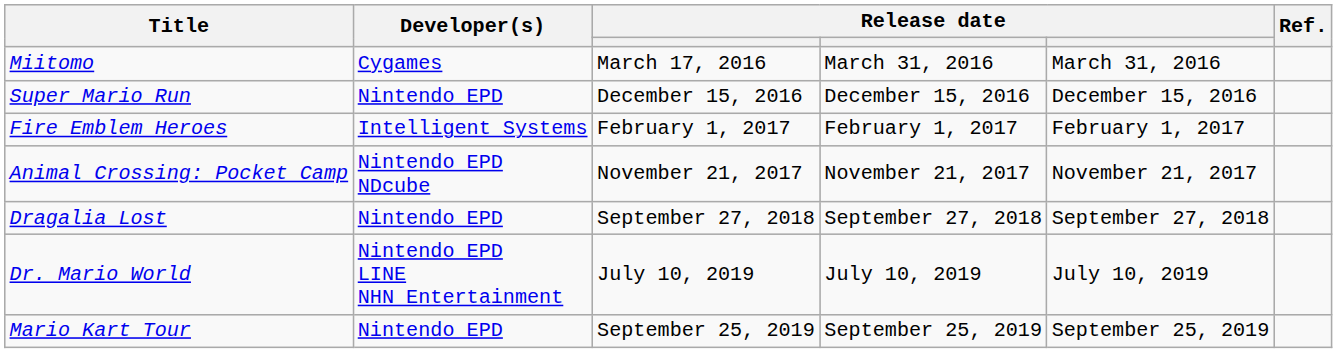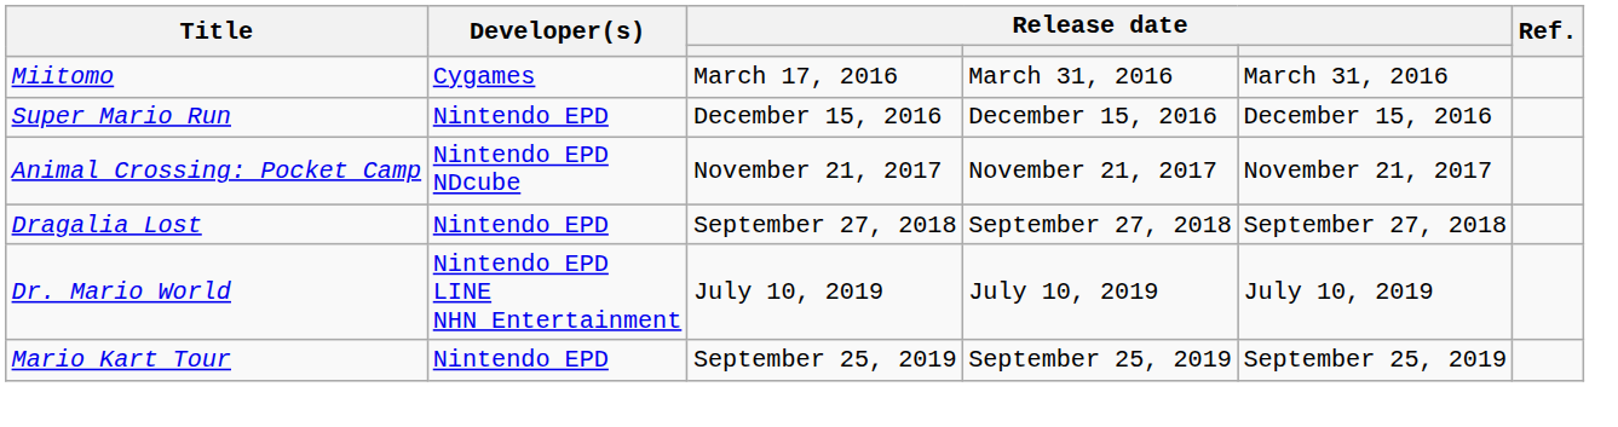 <table class="wikitable plainrowheaders sortable">
 <tr>
 <th rowspan="2">Title</th>
 <th rowspan="2" class="unsortable">Developer(s)</th>
 <th colspan="3">Release date</th>
 <th rowspan="2" class="unsortable">Ref.</th>
 </tr>
 <tr>
 <th data-sort-type="date"></th>
 <th data-sort-type="date"></th>
 <th data-sort-type="date"></th>
 </tr>
 <tr>
 <td><em><a href='#'>Miitomo</a></em></td>
 <td><a href='#'>Cygames</a></td>
 <td>March 17, 2016</td>
 <td>March 31, 2016</td>
 <td>March 31, 2016</td>
 <td></td>
 </tr>
 <tr>
 <td><em><a href='#'>Super Mario Run</a></em></td>
 <td><a href='#'>Nintendo EPD</a></td>
 <td>December 15, 2016</td>
 <td>December 15, 2016</td>
 <td>December 15, 2016</td>
-<td></td>
-</tr>
-<tr>
-<td><em><a href='#'>Fire Emblem Heroes</a></em></td>
-<td><a href='#'>Intelligent Systems</a></td>
-<td>February 1, 2017</td>
-<td>February 1, 2017</td>
-<td>February 1, 2017</td>
 <td></td>
 </tr>
 <tr>
 <td><em><a href='#'>Animal Crossing: Pocket Camp</a></em></td>
 <td><a href='#'>Nintendo EPD</a><br><a href='#'>NDcube</a></td>
 <td>November 21, 2017</td>
 <td>November 21, 2017</td>
 <td>November 21, 2017</td>
 <td></td>
 </tr>
 <tr>
 <td><em><a href='#'>Dragalia Lost</a></em></td>
 <td><a href='#'>Nintendo EPD</a></td>
 <td>September 27, 2018</td>
 <td>September 27, 2018</td>
 <td>September 27, 2018</td>
 <td></td>
 </tr>
 <tr>
 <td><em><a href='#'>Dr. Mario World</a></em></td>
 <td><a href='#'>Nintendo EPD</a><br><a href='#'>LINE</a><br><a href='#'>NHN Entertainment</a></td>
 <td>July 10, 2019</td>
 <td>July 10, 2019</td>
 <td>July 10, 2019</td>
 <td></td>
 </tr>
 <tr>
 <td><em><a href='#'>Mario Kart Tour</a></em></td>
 <td><a href='#'>Nintendo EPD</a></td>
 <td>September 25, 2019</td>
 <td>September 25, 2019</td>
 <td>September 25, 2019</td>
 <td></td>
 </tr>
 </table>
